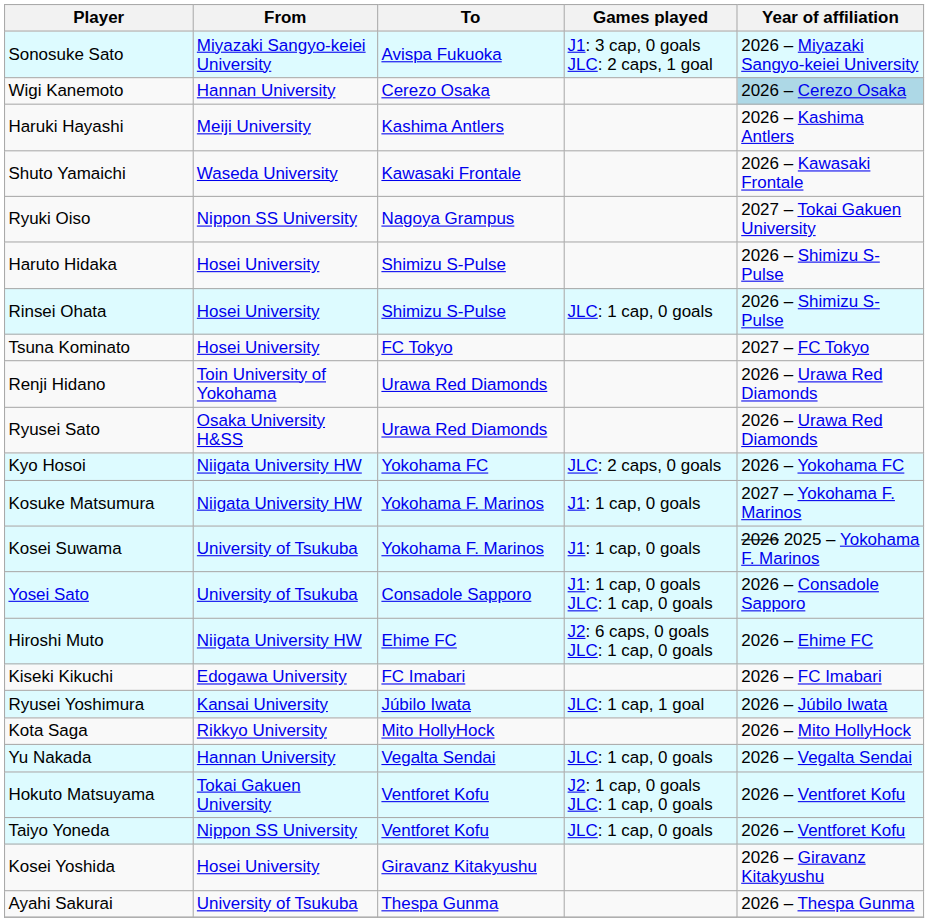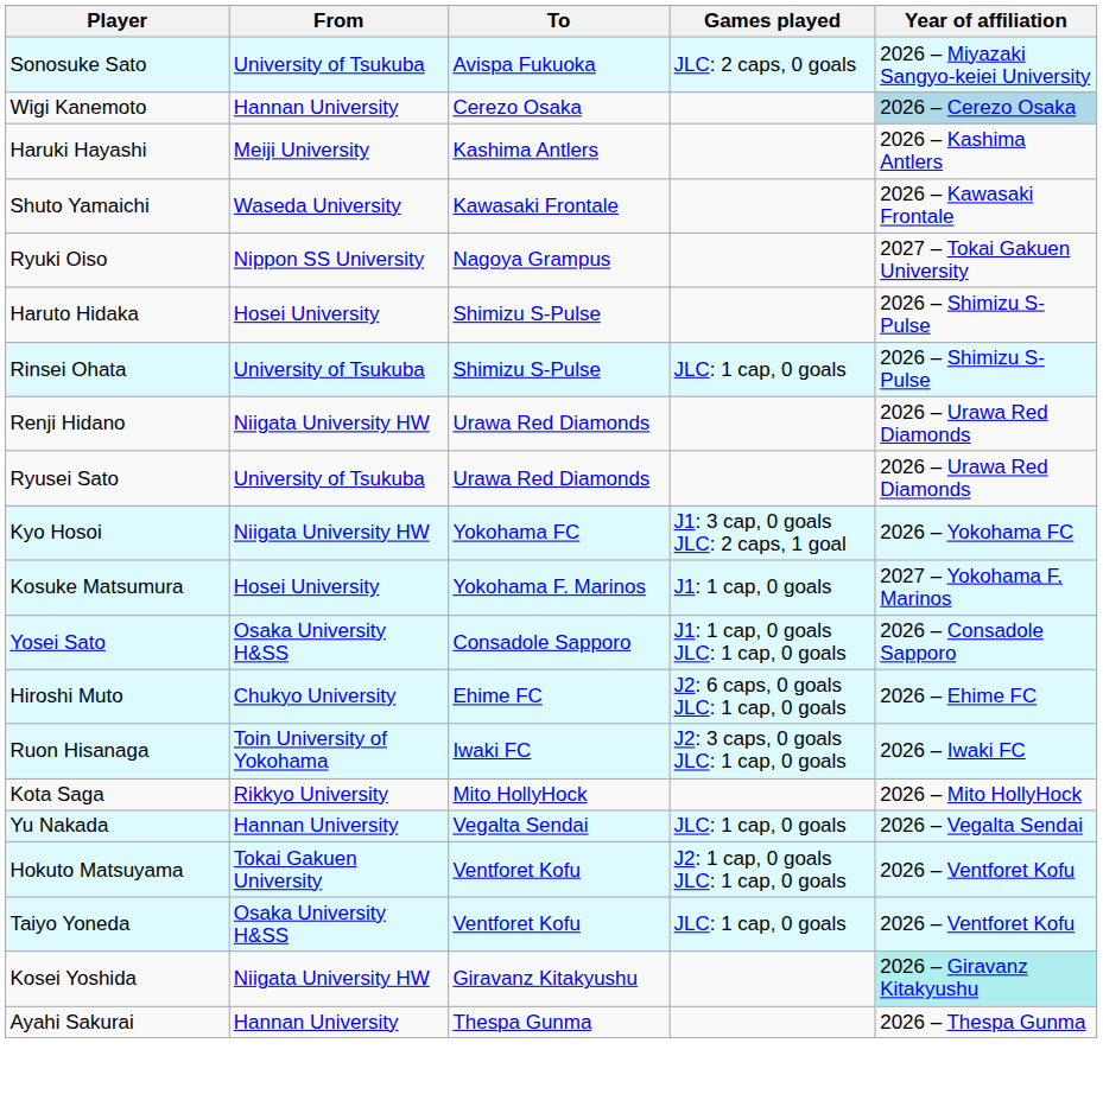 <table class="wikitable sortable mw-collapsible" style="text-align:left;">
 <tr>
 <th width=250px>Player</th>
 <th width=250px>From</th>
 <th width=250px>To</th>
 <th width=250px>Games played</th>
 <th width=250px>Year of affiliation</th>
 </tr>
 <tr style="background:#DDFBFF;">
 <td>Sonosuke Sato</td>
-<td><a href='#'>Miyazaki Sangyo-keiei University</a></td>
+<td><a href='#'>University of Tsukuba</a></td>
 <td><a href='#'>Avispa Fukuoka</a></td>
-<td><a href='#'>J1</a>: 3 cap, 0 goals<br><a href='#'>JLC</a>: 2 caps, 1 goal</td>
+<td><a href='#'>JLC</a>: 2 caps, 0 goals</td>
 <td>2026 – <a href='#'>Miyazaki Sangyo-keiei University</a></td>
 </tr>
 <tr>
 <td>Wigi Kanemoto</td>
 <td><a href='#'>Hannan University</a></td>
 <td><a href='#'>Cerezo Osaka</a></td>
 <td></td>
 <td style="background: lightblue;">2026 – <a href='#'>Cerezo Osaka</a></td>
 </tr>
 <tr>
 <td>Haruki Hayashi</td>
 <td><a href='#'>Meiji University</a></td>
 <td><a href='#'>Kashima Antlers</a></td>
 <td></td>
 <td>2026 – <a href='#'>Kashima Antlers</a></td>
 </tr>
 <tr>
 <td>Shuto Yamaichi</td>
 <td><a href='#'>Waseda University</a></td>
 <td><a href='#'>Kawasaki Frontale</a></td>
 <td></td>
 <td>2026 – <a href='#'>Kawasaki Frontale</a></td>
 </tr>
 <tr>
 <td>Ryuki Oiso</td>
 <td><a href='#'>Nippon SS University</a></td>
 <td><a href='#'>Nagoya Grampus</a></td>
 <td></td>
 <td>2027 – <a href='#'>Tokai Gakuen University</a></td>
 </tr>
 <tr>
 <td>Haruto Hidaka</td>
 <td><a href='#'>Hosei University</a></td>
 <td><a href='#'>Shimizu S-Pulse</a></td>
 <td></td>
 <td>2026 – <a href='#'>Shimizu S-Pulse</a></td>
 </tr>
 <tr style="background:#DDFBFF;">
 <td>Rinsei Ohata</td>
-<td><a href='#'>Hosei University</a></td>
+<td><a href='#'>University of Tsukuba</a></td>
 <td><a href='#'>Shimizu S-Pulse</a></td>
 <td><a href='#'>JLC</a>: 1 cap, 0 goals</td>
 <td>2026 – <a href='#'>Shimizu S-Pulse</a></td>
 </tr>
 <tr>
-<td>Tsuna Kominato</td>
-<td><a href='#'>Hosei University</a></td>
-<td><a href='#'>FC Tokyo</a></td>
-<td></td>
-<td>2027 – <a href='#'>FC Tokyo</a></td>
-</tr>
-<tr>
 <td>Renji Hidano</td>
-<td><a href='#'>Toin University of Yokohama</a></td>
+<td><a href='#'>Niigata University HW</a></td>
 <td><a href='#'>Urawa Red Diamonds</a></td>
 <td></td>
 <td>2026 – <a href='#'>Urawa Red Diamonds</a></td>
 </tr>
 <tr>
 <td>Ryusei Sato</td>
-<td><a href='#'>Osaka University H&SS</a></td>
+<td><a href='#'>University of Tsukuba</a></td>
 <td><a href='#'>Urawa Red Diamonds</a></td>
 <td></td>
 <td>2026 – <a href='#'>Urawa Red Diamonds</a></td>
 </tr>
 <tr style="background:#DDFBFF;">
 <td>Kyo Hosoi</td>
 <td><a href='#'>Niigata University HW</a></td>
 <td><a href='#'>Yokohama FC</a></td>
-<td><a href='#'>JLC</a>: 2 caps, 0 goals</td>
+<td><a href='#'>J1</a>: 3 cap, 0 goals<br><a href='#'>JLC</a>: 2 caps, 1 goal</td>
 <td>2026 – <a href='#'>Yokohama FC</a></td>
 </tr>
 <tr style="background:#DDFBFF;">
 <td>Kosuke Matsumura</td>
-<td><a href='#'>Niigata University HW</a></td>
+<td><a href='#'>Hosei University</a></td>
 <td><a href='#'>Yokohama F. Marinos</a></td>
 <td><a href='#'>J1</a>: 1 cap, 0 goals</td>
 <td>2027 – <a href='#'>Yokohama F. Marinos</a></td>
 </tr>
 <tr style="background:#DDFBFF;">
-<td>Kosei Suwama</td>
-<td><a href='#'>University of Tsukuba</a></td>
-<td><a href='#'>Yokohama F. Marinos</a></td>
-<td><a href='#'>J1</a>: 1 cap, 0 goals</td>
-<td><s>2026</s> 2025 – <a href='#'>Yokohama F. Marinos</a></td>
-</tr>
-<tr style="background:#DDFBFF;">
 <td><a href='#'>Yosei Sato</a></td>
-<td><a href='#'>University of Tsukuba</a></td>
+<td><a href='#'>Osaka University H&SS</a></td>
 <td><a href='#'>Consadole Sapporo</a></td>
 <td><a href='#'>J1</a>: 1 cap, 0 goals<br> <a href='#'>JLC</a>: 1 cap, 0 goals</td>
 <td>2026 – <a href='#'>Consadole Sapporo</a></td>
 </tr>
 <tr style="background:#DDFBFF;">
 <td>Hiroshi Muto</td>
-<td><a href='#'>Niigata University HW</a></td>
+<td><a href='#'>Chukyo University</a></td>
 <td><a href='#'>Ehime FC</a></td>
 <td><a href='#'>J2</a>: 6 caps, 0 goals<br><a href='#'>JLC</a>: 1 cap, 0 goals</td>
 <td>2026 – <a href='#'>Ehime FC</a></td>
 </tr>
-<tr>
-<td>Kiseki Kikuchi</td>
-<td><a href='#'>Edogawa University</a></td>
-<td><a href='#'>FC Imabari</a></td>
-<td></td>
-<td>2026 – <a href='#'>FC Imabari</a></td>
-</tr>
 <tr style="background:#DDFBFF;">
-<td>Ryusei Yoshimura</td>
-<td><a href='#'>Kansai University</a></td>
-<td><a href='#'>Júbilo Iwata</a></td>
-<td><a href='#'>JLC</a>: 1 cap, 1 goal</td>
-<td>2026 – <a href='#'>Júbilo Iwata</a></td>
+<td>Ruon Hisanaga</td>
+<td><a href='#'>Toin University of Yokohama</a></td>
+<td><a href='#'>Iwaki FC</a></td>
+<td><a href='#'>J2</a>: 3 caps, 0 goals<br><a href='#'>JLC</a>: 1 cap, 0 goals</td>
+<td>2026 – <a href='#'>Iwaki FC</a></td>
 </tr>
 <tr>
 <td>Kota Saga</td>
 <td><a href='#'>Rikkyo University</a></td>
 <td><a href='#'>Mito HollyHock</a></td>
 <td></td>
 <td>2026 – <a href='#'>Mito HollyHock</a></td>
 </tr>
 <tr style="background:#DDFBFF;">
 <td>Yu Nakada</td>
 <td><a href='#'>Hannan University</a></td>
 <td><a href='#'>Vegalta Sendai</a></td>
 <td><a href='#'>JLC</a>: 1 cap, 0 goals</td>
 <td>2026 – <a href='#'>Vegalta Sendai</a></td>
 </tr>
 <tr style="background:#DDFBFF;">
 <td>Hokuto Matsuyama</td>
 <td><a href='#'>Tokai Gakuen University</a></td>
 <td><a href='#'>Ventforet Kofu</a></td>
 <td><a href='#'>J2</a>: 1 cap, 0 goals<br><a href='#'>JLC</a>: 1 cap, 0 goals</td>
 <td>2026 – <a href='#'>Ventforet Kofu</a></td>
 </tr>
 <tr style="background:#DDFBFF;">
 <td>Taiyo Yoneda</td>
-<td><a href='#'>Nippon SS University</a></td>
+<td><a href='#'>Osaka University H&SS</a></td>
 <td><a href='#'>Ventforet Kofu</a></td>
 <td><a href='#'>JLC</a>: 1 cap, 0 goals</td>
 <td>2026 – <a href='#'>Ventforet Kofu</a></td>
 </tr>
 <tr>
 <td>Kosei Yoshida</td>
-<td><a href='#'>Hosei University</a></td>
+<td><a href='#'>Niigata University HW</a></td>
 <td><a href='#'>Giravanz Kitakyushu</a></td>
 <td></td>
-<td>2026 – <a href='#'>Giravanz Kitakyushu</a></td>
+<td style="background: paleturquoise;">2026 – <a href='#'>Giravanz Kitakyushu</a></td>
 </tr>
 <tr>
 <td>Ayahi Sakurai</td>
-<td><a href='#'>University of Tsukuba</a></td>
+<td><a href='#'>Hannan University</a></td>
 <td><a href='#'>Thespa Gunma</a></td>
 <td></td>
 <td>2026 – <a href='#'>Thespa Gunma</a></td>
 </tr>
 <tr>
 </tr>
 </table>
